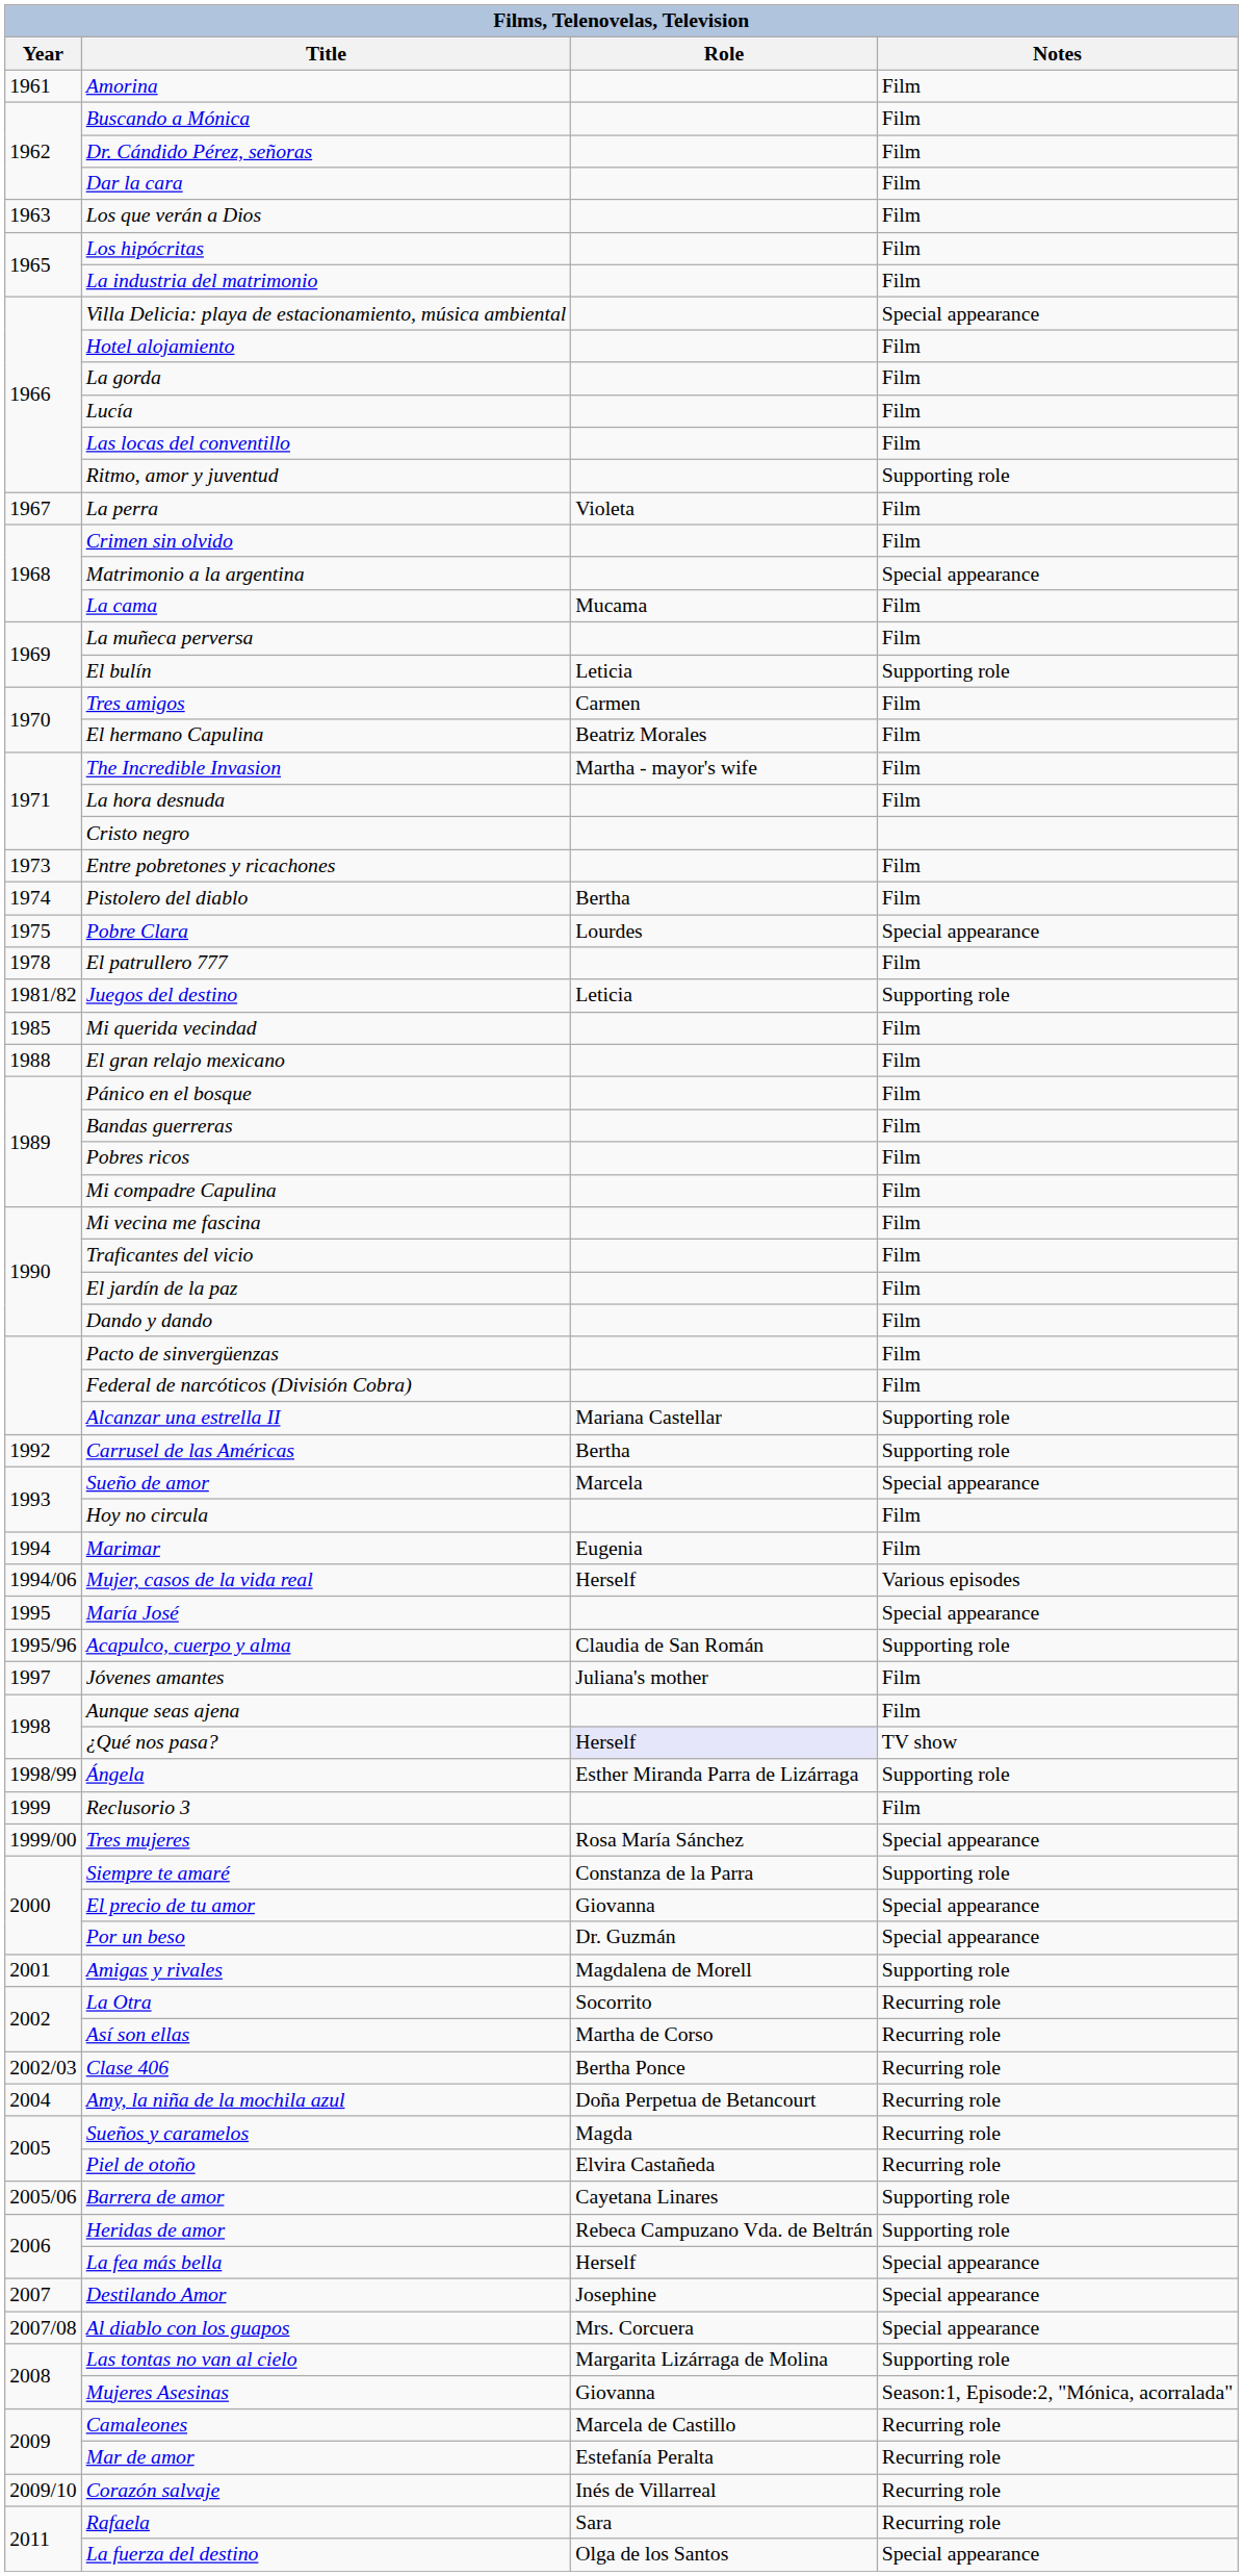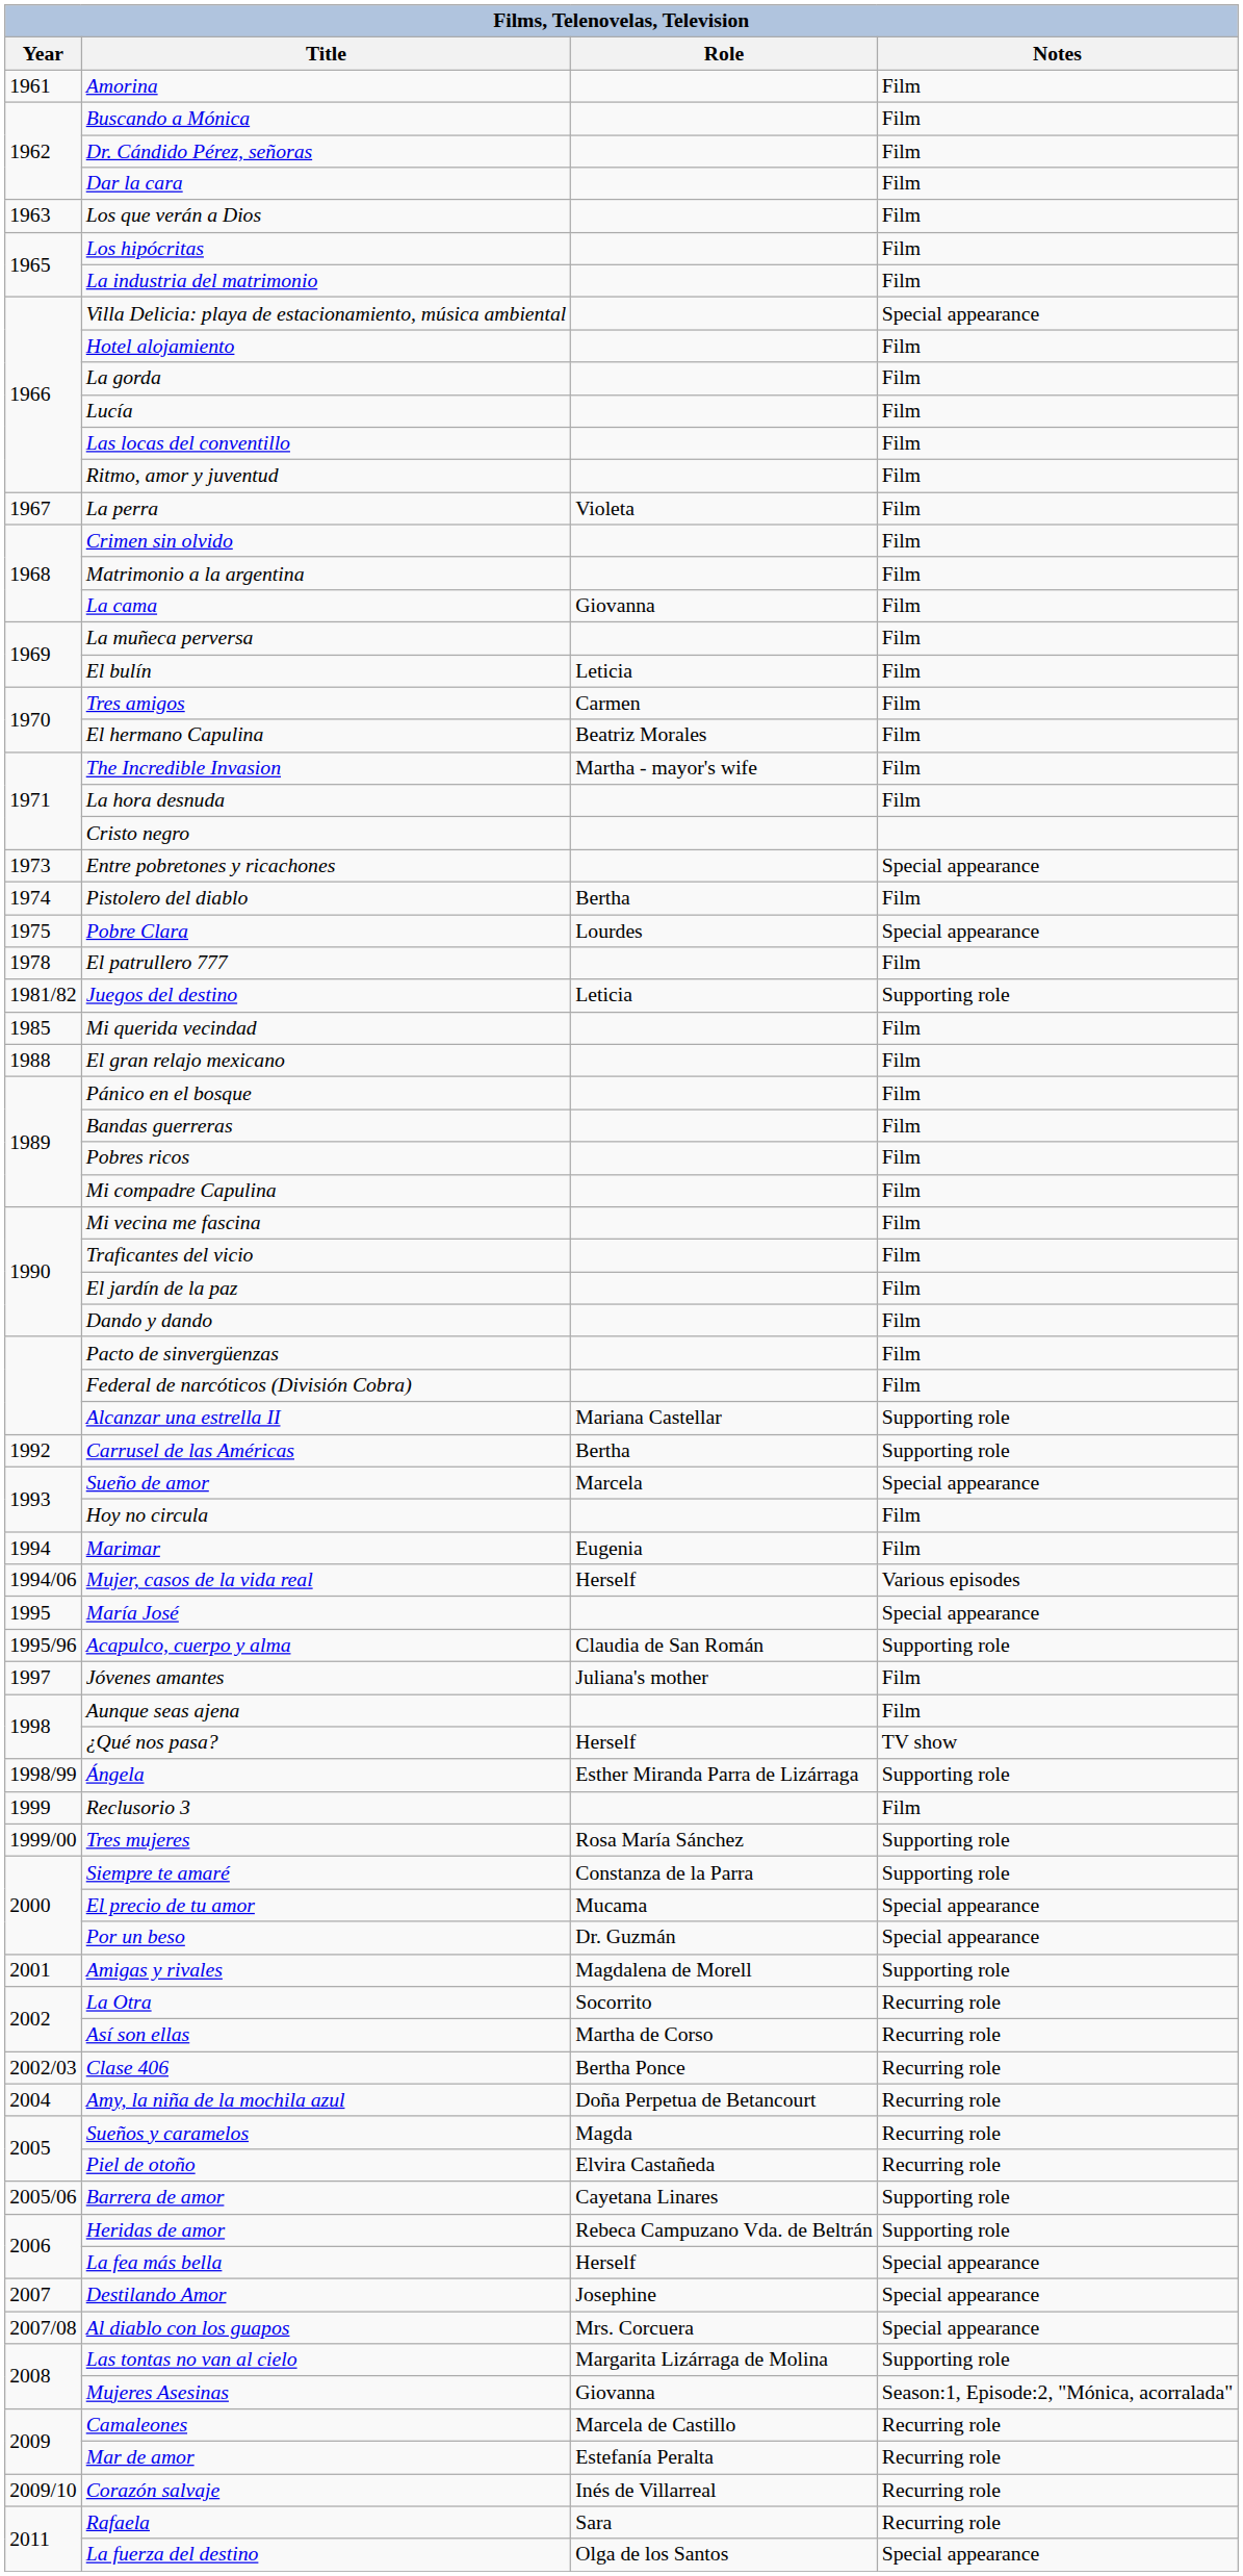 <table class="wikitable">
 <tr>
 <th colspan="5" style="background:LightSteelBlue;">Films, Telenovelas, Television</th>
 </tr>
 <tr>
 <th>Year</th>
 <th>Title</th>
 <th>Role</th>
 <th>Notes</th>
 </tr>
 <tr>
 <td>1961</td>
 <td><em><a href='#'>Amorina</a></em></td>
 <td></td>
 <td>Film</td>
 </tr>
 <tr>
 <td rowspan=3>1962</td>
 <td><em><a href='#'>Buscando a Mónica</a></em></td>
 <td></td>
 <td>Film</td>
 </tr>
 <tr>
 <td><em><a href='#'>Dr. Cándido Pérez, señoras</a></em></td>
 <td></td>
 <td>Film</td>
 </tr>
 <tr>
 <td><em><a href='#'>Dar la cara</a></em></td>
 <td></td>
 <td>Film</td>
 </tr>
 <tr>
 <td>1963</td>
 <td><em>Los que verán a Dios</em></td>
 <td></td>
 <td>Film</td>
 </tr>
 <tr>
 <td rowspan=2>1965</td>
 <td><em><a href='#'>Los hipócritas</a></em></td>
 <td></td>
 <td>Film</td>
 </tr>
 <tr>
 <td><em><a href='#'>La industria del matrimonio</a></em></td>
 <td></td>
 <td>Film</td>
 </tr>
 <tr>
 <td rowspan=6>1966</td>
 <td><em>Villa Delicia: playa de estacionamiento, música ambiental</em></td>
 <td></td>
 <td>Special appearance</td>
 </tr>
 <tr>
 <td><em><a href='#'>Hotel alojamiento</a></em></td>
 <td></td>
 <td>Film</td>
 </tr>
 <tr>
 <td><em>La gorda</em></td>
 <td></td>
 <td>Film</td>
 </tr>
 <tr>
 <td><em>Lucía</em></td>
 <td></td>
 <td>Film</td>
 </tr>
 <tr>
 <td><em><a href='#'>Las locas del conventillo</a></em></td>
 <td></td>
 <td>Film</td>
 </tr>
 <tr>
 <td><em>Ritmo, amor y juventud</em></td>
 <td></td>
-<td>Supporting role</td>
+<td>Film</td>
 </tr>
 <tr>
 <td>1967</td>
 <td><em>La perra</em></td>
 <td>Violeta</td>
 <td>Film</td>
 </tr>
 <tr>
 <td rowspan=3>1968</td>
 <td><em><a href='#'>Crimen sin olvido</a></em></td>
 <td></td>
 <td>Film</td>
 </tr>
 <tr>
 <td><em>Matrimonio a la argentina</em></td>
 <td></td>
-<td>Special appearance</td>
+<td>Film</td>
 </tr>
 <tr>
 <td><em><a href='#'>La cama</a></em></td>
-<td>Mucama</td>
+<td>Giovanna</td>
 <td>Film</td>
 </tr>
 <tr>
 <td rowspan=2>1969</td>
 <td><em>La muñeca perversa</em></td>
 <td></td>
 <td>Film</td>
 </tr>
 <tr>
 <td><em>El bulín</em></td>
 <td>Leticia</td>
-<td>Supporting role</td>
+<td>Film</td>
 </tr>
 <tr>
 <td rowspan=2>1970</td>
 <td><em><a href='#'>Tres amigos</a></em></td>
 <td>Carmen</td>
 <td>Film</td>
 </tr>
 <tr>
 <td><em>El hermano Capulina</em></td>
 <td>Beatriz Morales</td>
 <td>Film</td>
 </tr>
 <tr>
 <td rowspan=3>1971</td>
 <td><em><a href='#'>The Incredible Invasion</a></em></td>
 <td>Martha - mayor's wife</td>
 <td>Film</td>
 </tr>
 <tr>
 <td><em>La hora desnuda</em></td>
 <td></td>
 <td>Film</td>
 </tr>
 <tr>
 <td><em>Cristo negro</em></td>
 <td></td>
 <td></td>
 </tr>
 <tr>
 <td>1973</td>
 <td><em>Entre pobretones y ricachones</em></td>
 <td></td>
-<td>Film</td>
+<td>Special appearance</td>
 </tr>
 <tr>
 <td>1974</td>
 <td><em>Pistolero del diablo</em></td>
 <td>Bertha</td>
 <td>Film</td>
 </tr>
 <tr>
 <td>1975</td>
 <td><em><a href='#'>Pobre Clara</a></em></td>
 <td>Lourdes</td>
 <td>Special appearance</td>
 </tr>
 <tr>
 <td>1978</td>
 <td><em>El patrullero 777</em></td>
 <td></td>
 <td>Film</td>
 </tr>
 <tr>
 <td>1981/82</td>
 <td><em><a href='#'>Juegos del destino</a></em></td>
 <td>Leticia</td>
 <td>Supporting role</td>
 </tr>
 <tr>
 <td>1985</td>
 <td><em>Mi querida vecindad</em></td>
 <td></td>
 <td>Film</td>
 </tr>
 <tr>
 <td>1988</td>
 <td><em>El gran relajo mexicano</em></td>
 <td></td>
 <td>Film</td>
 </tr>
 <tr>
 <td rowspan=4>1989</td>
 <td><em>Pánico en el bosque</em></td>
 <td></td>
 <td>Film</td>
 </tr>
 <tr>
 <td><em>Bandas guerreras</em></td>
 <td></td>
 <td>Film</td>
 </tr>
 <tr>
 <td><em>Pobres ricos</em></td>
 <td></td>
 <td>Film</td>
 </tr>
 <tr>
 <td><em>Mi compadre Capulina</em></td>
 <td></td>
 <td>Film</td>
 </tr>
 <tr>
 <td rowspan=4>1990</td>
 <td><em>Mi vecina me fascina</em></td>
 <td></td>
 <td>Film</td>
 </tr>
 <tr>
 <td><em>Traficantes del vicio</em></td>
 <td></td>
 <td>Film</td>
 </tr>
 <tr>
 <td><em>El jardín de la paz</em></td>
 <td></td>
 <td>Film</td>
 </tr>
 <tr>
 <td><em>Dando y dando</em></td>
 <td></td>
 <td>Film</td>
 </tr>
 <tr>
 <td rowspan=3></td>
 <td><em>Pacto de sinvergüenzas</em></td>
 <td></td>
 <td>Film</td>
 </tr>
 <tr>
 <td><em>Federal de narcóticos (División Cobra)</em></td>
 <td></td>
 <td>Film</td>
 </tr>
 <tr>
 <td><em><a href='#'>Alcanzar una estrella II</a></em></td>
 <td>Mariana Castellar</td>
 <td>Supporting role</td>
 </tr>
 <tr>
 <td>1992</td>
 <td><em><a href='#'>Carrusel de las Américas</a></em></td>
 <td>Bertha</td>
 <td>Supporting role</td>
 </tr>
 <tr>
 <td rowspan=2>1993</td>
 <td><em><a href='#'>Sueño de amor</a></em></td>
 <td>Marcela</td>
 <td>Special appearance</td>
 </tr>
 <tr>
 <td><em>Hoy no circula</em></td>
 <td></td>
 <td>Film</td>
 </tr>
 <tr>
 <td>1994</td>
 <td><em><a href='#'>Marimar</a></em></td>
 <td>Eugenia</td>
 <td>Film</td>
 </tr>
 <tr>
 <td>1994/06</td>
 <td><em><a href='#'>Mujer, casos de la vida real</a></em></td>
 <td>Herself</td>
 <td>Various episodes</td>
 </tr>
 <tr>
 <td>1995</td>
 <td><em><a href='#'>María José</a></em></td>
 <td></td>
 <td>Special appearance</td>
 </tr>
 <tr>
 <td>1995/96</td>
 <td><em><a href='#'>Acapulco, cuerpo y alma</a></em></td>
 <td>Claudia de San Román</td>
 <td>Supporting role</td>
 </tr>
 <tr>
 <td>1997</td>
 <td><em>Jóvenes amantes</em></td>
 <td>Juliana's mother</td>
 <td>Film</td>
 </tr>
 <tr>
 <td rowspan=2>1998</td>
 <td><em>Aunque seas ajena</em></td>
 <td></td>
 <td>Film</td>
 </tr>
 <tr>
 <td><em>¿Qué nos pasa?</em></td>
-<td style="background: lavender;">Herself</td>
+<td>Herself</td>
 <td>TV show</td>
 </tr>
 <tr>
 <td>1998/99</td>
 <td><em><a href='#'>Ángela</a></em></td>
 <td>Esther Miranda Parra de Lizárraga</td>
 <td>Supporting role</td>
 </tr>
 <tr>
 <td>1999</td>
 <td><em>Reclusorio 3</em></td>
 <td></td>
 <td>Film</td>
 </tr>
 <tr>
 <td>1999/00</td>
 <td><em><a href='#'>Tres mujeres</a></em></td>
 <td>Rosa María Sánchez</td>
-<td>Special appearance</td>
+<td>Supporting role</td>
 </tr>
 <tr>
 <td rowspan=3>2000</td>
 <td><em><a href='#'>Siempre te amaré</a></em></td>
 <td>Constanza de la Parra</td>
 <td>Supporting role</td>
 </tr>
 <tr>
 <td><em><a href='#'>El precio de tu amor</a></em></td>
-<td>Giovanna</td>
+<td>Mucama</td>
 <td>Special appearance</td>
 </tr>
 <tr>
 <td><em><a href='#'>Por un beso</a></em></td>
 <td>Dr. Guzmán</td>
 <td>Special appearance</td>
 </tr>
 <tr>
 <td>2001</td>
 <td><em><a href='#'>Amigas y rivales</a></em></td>
 <td>Magdalena de Morell</td>
 <td>Supporting role</td>
 </tr>
 <tr>
 <td rowspan=2>2002</td>
 <td><em><a href='#'>La Otra</a></em></td>
 <td>Socorrito</td>
 <td>Recurring role</td>
 </tr>
 <tr>
 <td><em><a href='#'>Así son ellas</a></em></td>
 <td>Martha de Corso</td>
 <td>Recurring role</td>
 </tr>
 <tr>
 <td>2002/03</td>
 <td><em><a href='#'>Clase 406</a></em></td>
 <td>Bertha Ponce</td>
 <td>Recurring role</td>
 </tr>
 <tr>
 <td>2004</td>
 <td><em><a href='#'>Amy, la niña de la mochila azul</a></em></td>
 <td>Doña Perpetua de Betancourt</td>
 <td>Recurring role</td>
 </tr>
 <tr>
 <td rowspan=2>2005</td>
 <td><em><a href='#'>Sueños y caramelos</a></em></td>
 <td>Magda</td>
 <td>Recurring role</td>
 </tr>
 <tr>
 <td><em><a href='#'>Piel de otoño</a></em></td>
 <td>Elvira Castañeda</td>
 <td>Recurring role</td>
 </tr>
 <tr>
 <td>2005/06</td>
 <td><em><a href='#'>Barrera de amor</a></em></td>
 <td>Cayetana Linares</td>
 <td>Supporting role</td>
 </tr>
 <tr>
 <td rowspan=2>2006</td>
 <td><em><a href='#'>Heridas de amor</a></em></td>
 <td>Rebeca Campuzano Vda. de Beltrán</td>
 <td>Supporting role</td>
 </tr>
 <tr>
 <td><em><a href='#'>La fea más bella</a></em></td>
 <td>Herself</td>
 <td>Special appearance</td>
 </tr>
 <tr>
 <td>2007</td>
 <td><em><a href='#'>Destilando Amor</a></em></td>
 <td>Josephine</td>
 <td>Special appearance</td>
 </tr>
 <tr>
 <td>2007/08</td>
 <td><em><a href='#'>Al diablo con los guapos</a></em></td>
 <td>Mrs. Corcuera</td>
 <td>Special appearance</td>
 </tr>
 <tr>
 <td rowspan=2>2008</td>
 <td><em><a href='#'>Las tontas no van al cielo</a></em></td>
 <td>Margarita Lizárraga de Molina</td>
 <td>Supporting role</td>
 </tr>
 <tr>
 <td><em><a href='#'>Mujeres Asesinas</a></em></td>
 <td>Giovanna</td>
 <td>Season:1, Episode:2, "Mónica, acorralada"</td>
 </tr>
 <tr>
 <td rowspan=2>2009</td>
 <td><em><a href='#'>Camaleones</a></em></td>
 <td>Marcela de Castillo</td>
 <td>Recurring role</td>
 </tr>
 <tr>
 <td><em><a href='#'>Mar de amor</a></em></td>
 <td>Estefanía Peralta</td>
 <td>Recurring role</td>
 </tr>
 <tr>
 <td>2009/10</td>
 <td><em><a href='#'>Corazón salvaje</a></em></td>
 <td>Inés de Villarreal</td>
 <td>Recurring role</td>
 </tr>
 <tr>
 <td rowspan=2>2011</td>
 <td><em><a href='#'>Rafaela</a></em></td>
 <td>Sara</td>
 <td>Recurring role</td>
 </tr>
 <tr>
 <td><em><a href='#'>La fuerza del destino</a></em></td>
 <td>Olga de los Santos</td>
 <td>Special appearance</td>
 </tr>
 </table>
